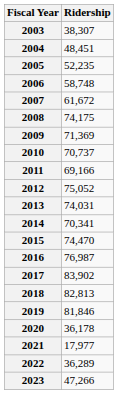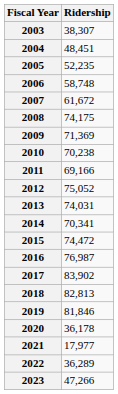 <table class="wikitable">
 <tr>
 <th>Fiscal Year</th>
 <th>Ridership</th>
 </tr>
 <tr>
 <th>2003</th>
 <td>38,307</td>
 </tr>
 <tr>
 <th>2004</th>
 <td>48,451</td>
 </tr>
 <tr>
 <th>2005</th>
 <td>52,235</td>
 </tr>
 <tr>
 <th>2006</th>
 <td>58,748</td>
 </tr>
 <tr>
 <th>2007</th>
 <td>61,672</td>
 </tr>
 <tr>
 <th>2008</th>
 <td>74,175</td>
 </tr>
 <tr>
 <th>2009</th>
 <td>71,369</td>
 </tr>
 <tr>
 <th>2010</th>
-<td>70,737</td>
+<td>70,238</td>
 </tr>
 <tr>
 <th>2011</th>
 <td>69,166</td>
 </tr>
 <tr>
 <th>2012</th>
 <td>75,052</td>
 </tr>
 <tr>
 <th>2013</th>
 <td>74,031</td>
 </tr>
 <tr>
 <th>2014</th>
 <td>70,341</td>
 </tr>
 <tr>
 <th>2015</th>
-<td>74,470</td>
+<td>74,472</td>
 </tr>
 <tr>
 <th>2016</th>
 <td>76,987</td>
 </tr>
 <tr>
 <th>2017</th>
 <td>83,902</td>
 </tr>
 <tr>
 <th>2018</th>
 <td>82,813</td>
 </tr>
 <tr>
 <th>2019</th>
 <td>81,846</td>
 </tr>
 <tr>
 <th>2020</th>
 <td>36,178</td>
 </tr>
 <tr>
 <th>2021</th>
 <td>17,977</td>
 </tr>
 <tr>
 <th>2022</th>
 <td>36,289</td>
 </tr>
 <tr>
 <th>2023</th>
 <td>47,266</td>
 </tr>
 </table>
